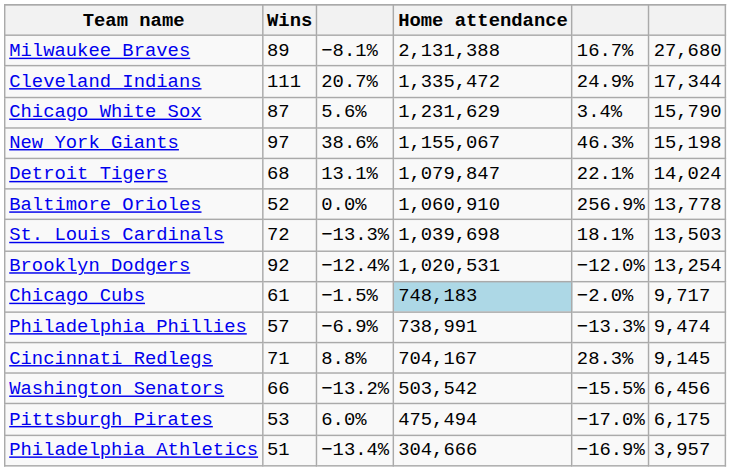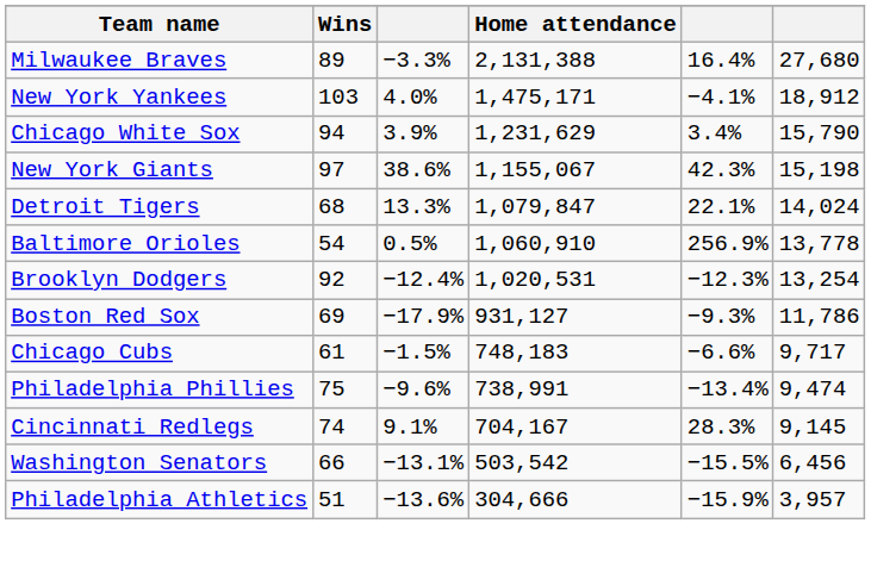 <table class="wikitable sortable">
 <tr style="text-align:center; font-size:larger;">
 </tr>
 <tr>
 <th>Team name</th>
 <th>Wins</th>
 <th></th>
 <th>Home attendance</th>
 <th></th>
 <th></th>
 </tr>
 <tr>
 <td><a href='#'>Milwaukee Braves</a></td>
 <td>89</td>
-<td>−8.1%</td>
+<td>−3.3%</td>
 <td>2,131,388</td>
-<td>16.7%</td>
+<td>16.4%</td>
 <td>27,680</td>
 </tr>
 <tr>
-<td><a href='#'>Cleveland Indians</a></td>
-<td>111</td>
-<td>20.7%</td>
-<td>1,335,472</td>
-<td>24.9%</td>
-<td>17,344</td>
+<td><a href='#'>New York Yankees</a></td>
+<td>103</td>
+<td>4.0%</td>
+<td>1,475,171</td>
+<td>−4.1%</td>
+<td>18,912</td>
 </tr>
 <tr>
 <td><a href='#'>Chicago White Sox</a></td>
-<td>87</td>
-<td>5.6%</td>
+<td>94</td>
+<td>3.9%</td>
 <td>1,231,629</td>
 <td>3.4%</td>
 <td>15,790</td>
 </tr>
 <tr>
 <td><a href='#'>New York Giants</a></td>
 <td>97</td>
 <td>38.6%</td>
 <td>1,155,067</td>
-<td>46.3%</td>
+<td>42.3%</td>
 <td>15,198</td>
 </tr>
 <tr>
 <td><a href='#'>Detroit Tigers</a></td>
 <td>68</td>
-<td>13.1%</td>
+<td>13.3%</td>
 <td>1,079,847</td>
 <td>22.1%</td>
 <td>14,024</td>
 </tr>
 <tr>
 <td><a href='#'>Baltimore Orioles</a></td>
-<td>52</td>
-<td>0.0%</td>
+<td>54</td>
+<td>0.5%</td>
 <td>1,060,910</td>
 <td>256.9%</td>
 <td>13,778</td>
-</tr>
-<tr>
-<td><a href='#'>St. Louis Cardinals</a></td>
-<td>72</td>
-<td>−13.3%</td>
-<td>1,039,698</td>
-<td>18.1%</td>
-<td>13,503</td>
 </tr>
 <tr>
 <td><a href='#'>Brooklyn Dodgers</a></td>
 <td>92</td>
 <td>−12.4%</td>
 <td>1,020,531</td>
-<td>−12.0%</td>
+<td>−12.3%</td>
 <td>13,254</td>
+</tr>
+<tr>
+<td><a href='#'>Boston Red Sox</a></td>
+<td>69</td>
+<td>−17.9%</td>
+<td>931,127</td>
+<td>−9.3%</td>
+<td>11,786</td>
 </tr>
 <tr>
 <td><a href='#'>Chicago Cubs</a></td>
 <td>61</td>
 <td>−1.5%</td>
-<td style="background: lightblue;">748,183</td>
-<td>−2.0%</td>
+<td>748,183</td>
+<td>−6.6%</td>
 <td>9,717</td>
 </tr>
 <tr>
 <td><a href='#'>Philadelphia Phillies</a></td>
-<td>57</td>
-<td>−6.9%</td>
+<td>75</td>
+<td>−9.6%</td>
 <td>738,991</td>
-<td>−13.3%</td>
+<td>−13.4%</td>
 <td>9,474</td>
 </tr>
 <tr>
 <td><a href='#'>Cincinnati Redlegs</a></td>
-<td>71</td>
-<td>8.8%</td>
+<td>74</td>
+<td>9.1%</td>
 <td>704,167</td>
 <td>28.3%</td>
 <td>9,145</td>
 </tr>
 <tr>
 <td><a href='#'>Washington Senators</a></td>
 <td>66</td>
-<td>−13.2%</td>
+<td>−13.1%</td>
 <td>503,542</td>
 <td>−15.5%</td>
 <td>6,456</td>
 </tr>
 <tr>
-<td><a href='#'>Pittsburgh Pirates</a></td>
-<td>53</td>
-<td>6.0%</td>
-<td>475,494</td>
-<td>−17.0%</td>
-<td>6,175</td>
-</tr>
-<tr>
 <td><a href='#'>Philadelphia Athletics</a></td>
 <td>51</td>
-<td>−13.4%</td>
+<td>−13.6%</td>
 <td>304,666</td>
-<td>−16.9%</td>
+<td>−15.9%</td>
 <td>3,957</td>
 </tr>
 </table>
